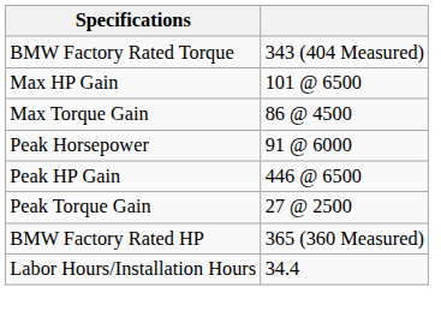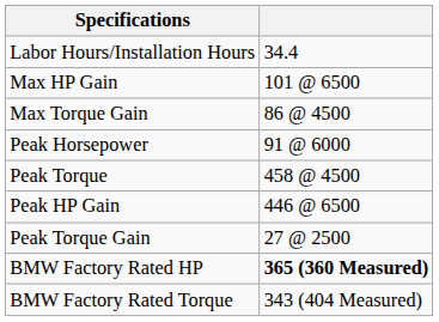 <table class="wikitable">
 <tr>
 <th>Specifications</th>
 <th></th>
 </tr>
 <tr>
-<td>BMW Factory Rated Torque</td>
-<td>343 (404 Measured)</td>
+<td>Labor Hours/Installation Hours</td>
+<td>34.4</td>
 </tr>
 <tr>
 <td>Max HP Gain</td>
 <td>101 @ 6500</td>
 </tr>
 <tr>
 <td>Max Torque Gain</td>
 <td>86 @ 4500</td>
 </tr>
 <tr>
 <td>Peak Horsepower</td>
 <td>91 @ 6000</td>
 </tr>
 <tr>
+<td>Peak Torque</td>
+<td>458 @ 4500</td>
+</tr>
+<tr>
 <td>Peak HP Gain</td>
 <td>446 @ 6500</td>
 </tr>
 <tr>
 <td>Peak Torque Gain</td>
 <td>27 @ 2500</td>
 </tr>
 <tr>
 <td>BMW Factory Rated HP</td>
-<td>365 (360 Measured)</td>
+<td><strong>365 (360 Measured)</strong></td>
 </tr>
 <tr>
-<td>Labor Hours/Installation Hours</td>
-<td>34.4</td>
+<td>BMW Factory Rated Torque</td>
+<td>343 (404 Measured)</td>
 </tr>
 </table>
